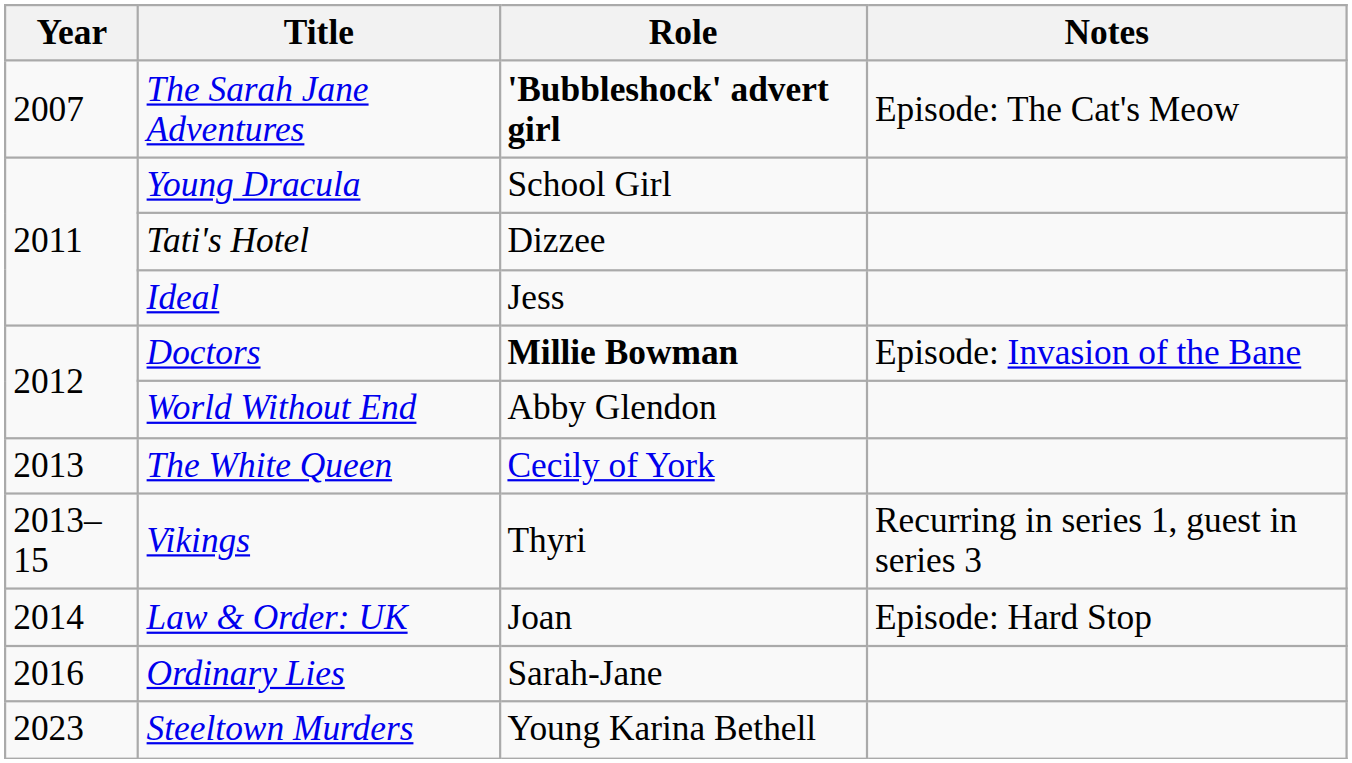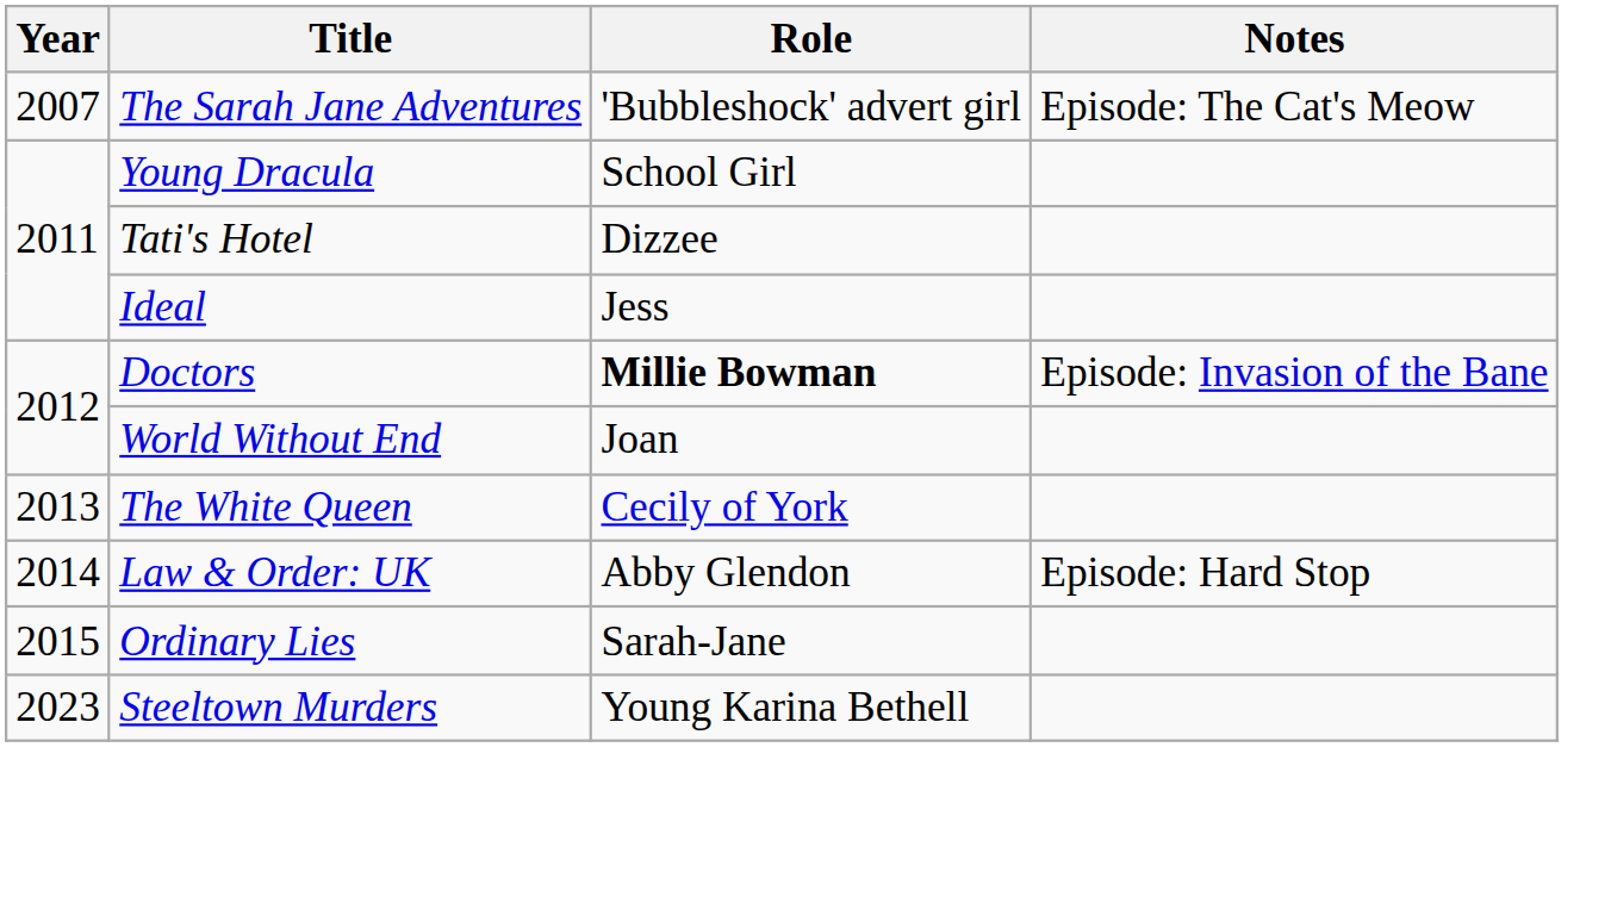 <table class="wikitable">
 <tr>
 <th scope="col">Year</th>
 <th scope="col">Title</th>
 <th scope="col">Role</th>
 <th scope="col">Notes</th>
 </tr>
 <tr>
 <td>2007</td>
 <td><em><a href='#'>The Sarah Jane Adventures</a></em></td>
-<td><strong>'Bubbleshock' advert girl</strong></td>
+<td>'Bubbleshock' advert girl</td>
 <td>Episode: The Cat's Meow</td>
 </tr>
 <tr>
 <td rowspan=3>2011</td>
 <td><em><a href='#'>Young Dracula</a></em></td>
 <td>School Girl</td>
 <td></td>
 </tr>
 <tr>
 <td><em>Tati's Hotel</em></td>
 <td>Dizzee</td>
 <td></td>
 </tr>
 <tr>
 <td><em><a href='#'>Ideal</a></em></td>
 <td>Jess</td>
 <td></td>
 </tr>
 <tr>
 <td rowspan=2>2012</td>
 <td><em><a href='#'>Doctors</a></em></td>
 <td><strong>Millie Bowman</strong></td>
 <td>Episode: <a href='#'>Invasion of the Bane</a></td>
 </tr>
 <tr>
 <td><em><a href='#'>World Without End</a></em></td>
-<td>Abby Glendon</td>
+<td>Joan</td>
 <td></td>
 </tr>
 <tr>
 <td>2013</td>
 <td><em><a href='#'>The White Queen</a></em></td>
 <td><a href='#'>Cecily of York</a></td>
 <td></td>
 </tr>
 <tr>
-<td>2013–15</td>
-<td><em><a href='#'>Vikings</a></em></td>
-<td>Thyri</td>
-<td>Recurring in series 1, guest in series 3</td>
-</tr>
-<tr>
 <td>2014</td>
 <td><em><a href='#'>Law & Order: UK</a></em></td>
-<td>Joan</td>
+<td>Abby Glendon</td>
 <td>Episode: Hard Stop</td>
 </tr>
 <tr>
-<td>2016</td>
+<td>2015</td>
 <td><em><a href='#'>Ordinary Lies</a></em></td>
 <td>Sarah-Jane</td>
 <td></td>
 </tr>
 <tr>
 <td>2023</td>
 <td><em><a href='#'>Steeltown Murders</a></em></td>
 <td>Young Karina Bethell</td>
 <td></td>
 </tr>
 </table>
